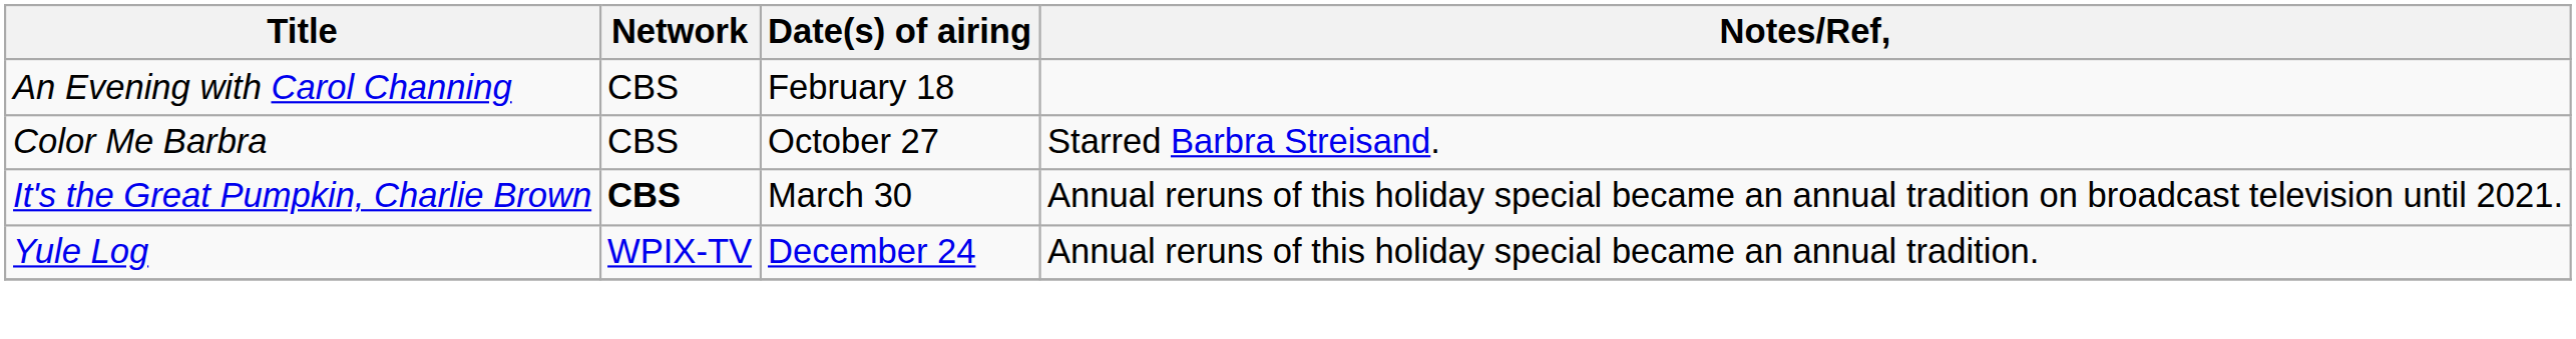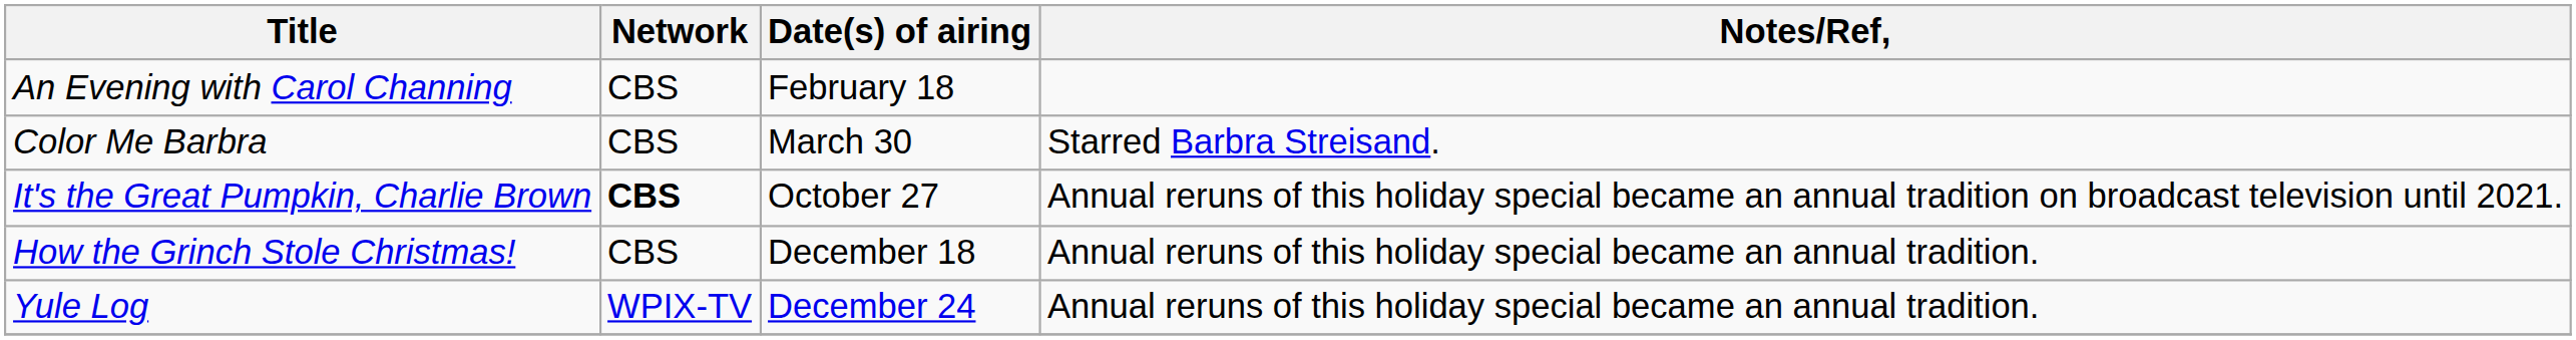 <table class=wikitable>
 <tr>
 <th>Title</th>
 <th>Network</th>
 <th>Date(s) of airing</th>
 <th>Notes/Ref,</th>
 </tr>
 <tr>
 <td><em>An Evening with <a href='#'>Carol Channing</a></em></td>
 <td>CBS</td>
 <td>February 18</td>
 <td></td>
 </tr>
 <tr>
 <td><em>Color Me Barbra</em></td>
 <td>CBS</td>
-<td>October 27</td>
+<td>March 30</td>
 <td>Starred <a href='#'>Barbra Streisand</a>.</td>
 </tr>
 <tr>
 <td><em><a href='#'>It's the Great Pumpkin, Charlie Brown</a></em></td>
 <td><strong>CBS</strong></td>
-<td>March 30</td>
+<td>October 27</td>
 <td>Annual reruns of this holiday special became an annual tradition on broadcast television until 2021.</td>
+</tr>
+<tr>
+<td><em><a href='#'>How the Grinch Stole Christmas!</a></em></td>
+<td>CBS</td>
+<td>December 18</td>
+<td>Annual reruns of this holiday special became an annual tradition.</td>
 </tr>
 <tr>
 <td><em><a href='#'>Yule Log</a></em></td>
 <td><a href='#'>WPIX-TV</a></td>
 <td><a href='#'>December 24</a></td>
 <td>Annual reruns of this holiday special became an annual tradition.</td>
 </tr>
 <tr>
 </tr>
 </table>
